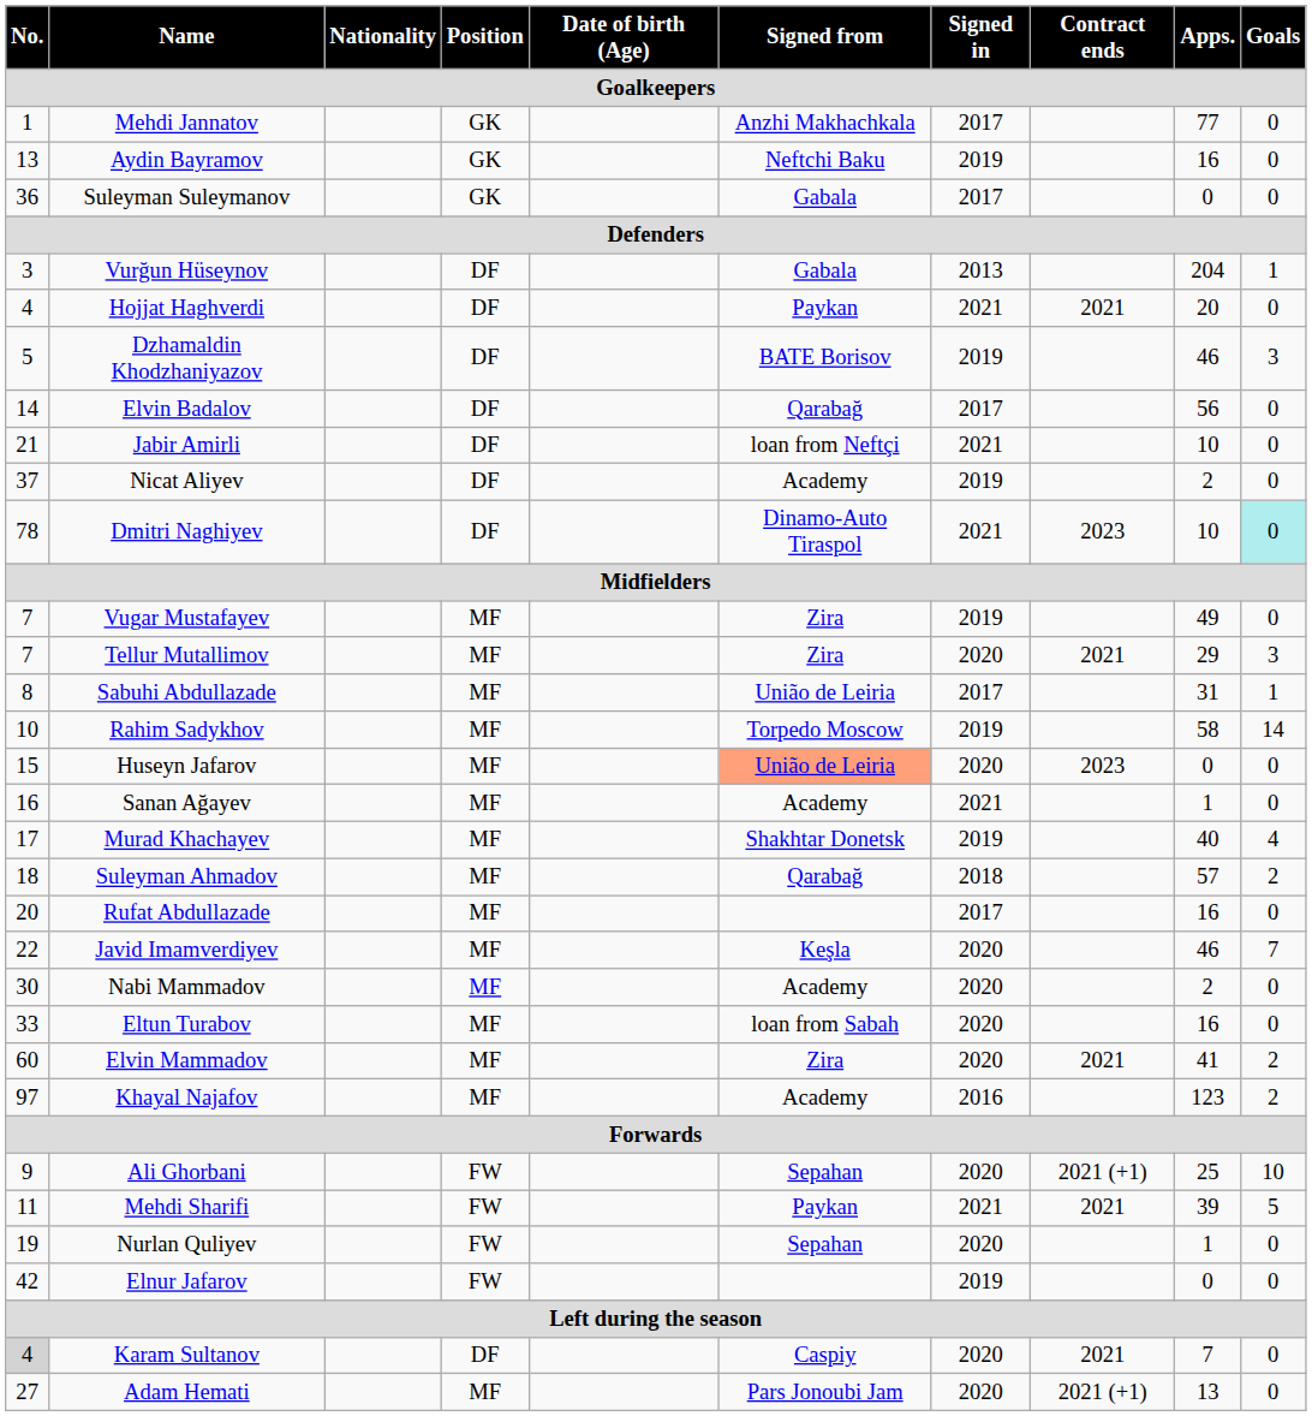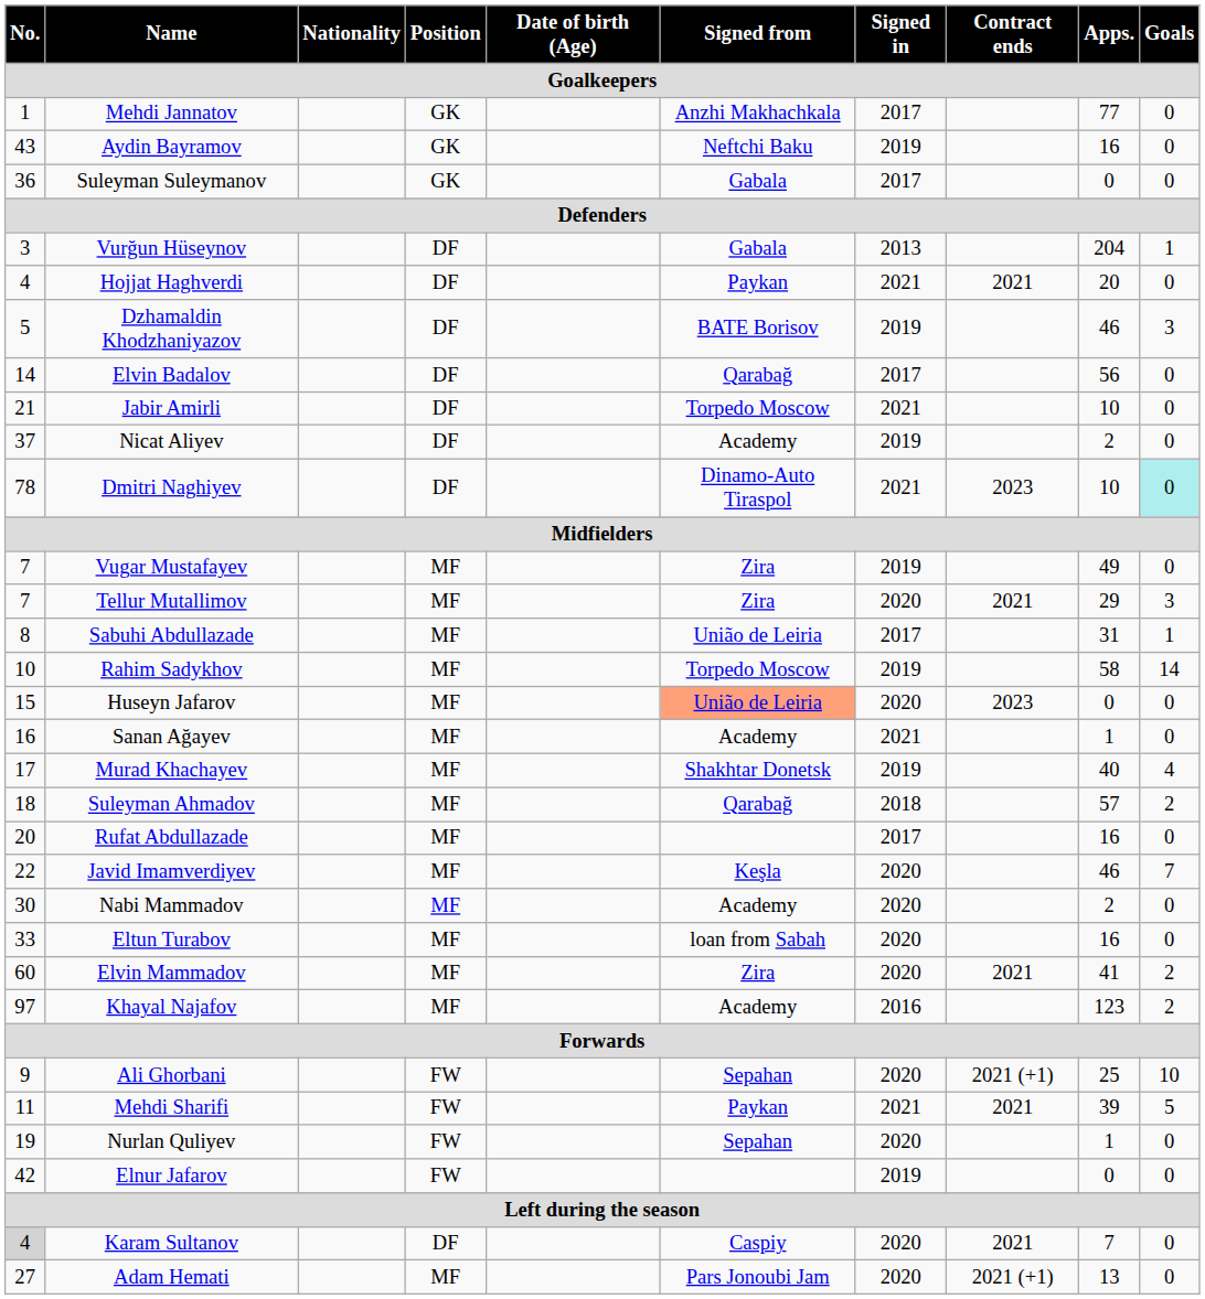 <table class="wikitable"  style="text-align:center; font-size:90%; width:95%;">
 <tr>
 <th style="background:#000000; color:#FFFFFF; text-align:center;">No.</th>
 <th style="background:#000000; color:#FFFFFF; text-align:center;">Name</th>
 <th style="background:#000000; color:#FFFFFF; text-align:center;">Nationality</th>
 <th style="background:#000000; color:#FFFFFF; text-align:center;">Position</th>
 <th style="background:#000000; color:#FFFFFF; text-align:center;">Date of birth (Age)</th>
 <th style="background:#000000; color:#FFFFFF; text-align:center;">Signed from</th>
 <th style="background:#000000; color:#FFFFFF; text-align:center;">Signed in</th>
 <th style="background:#000000; color:#FFFFFF; text-align:center;">Contract ends</th>
 <th style="background:#000000; color:#FFFFFF; text-align:center;">Apps.</th>
 <th style="background:#000000; color:#FFFFFF; text-align:center;">Goals</th>
 </tr>
 <tr>
 <th colspan="11"  style="background:#dcdcdc; text-align:center;">Goalkeepers</th>
 </tr>
 <tr>
 <td>1</td>
 <td><a href='#'>Mehdi Jannatov</a></td>
 <td></td>
 <td>GK</td>
 <td></td>
 <td><a href='#'>Anzhi Makhachkala</a></td>
 <td>2017</td>
 <td></td>
 <td>77</td>
 <td>0</td>
 </tr>
 <tr>
-<td>13</td>
+<td>43</td>
 <td><a href='#'>Aydin Bayramov</a></td>
 <td></td>
 <td>GK</td>
 <td></td>
 <td><a href='#'>Neftchi Baku</a></td>
 <td>2019</td>
 <td></td>
 <td>16</td>
 <td>0</td>
 </tr>
 <tr>
 <td>36</td>
 <td>Suleyman Suleymanov</td>
 <td></td>
 <td>GK</td>
 <td></td>
 <td><a href='#'>Gabala</a></td>
 <td>2017</td>
 <td></td>
 <td>0</td>
 <td>0</td>
 </tr>
 <tr>
 <th colspan="11"  style="background:#dcdcdc; text-align:center;">Defenders</th>
 </tr>
 <tr>
 <td>3</td>
 <td><a href='#'>Vurğun Hüseynov</a></td>
 <td></td>
 <td>DF</td>
 <td></td>
 <td><a href='#'>Gabala</a></td>
 <td>2013</td>
 <td></td>
 <td>204</td>
 <td>1</td>
 </tr>
 <tr>
 <td>4</td>
 <td><a href='#'>Hojjat Haghverdi</a></td>
 <td></td>
 <td>DF</td>
 <td></td>
 <td><a href='#'>Paykan</a></td>
 <td>2021</td>
 <td>2021</td>
 <td>20</td>
 <td>0</td>
 </tr>
 <tr>
 <td>5</td>
 <td><a href='#'>Dzhamaldin Khodzhaniyazov</a></td>
 <td></td>
 <td>DF</td>
 <td></td>
 <td><a href='#'>BATE Borisov</a></td>
 <td>2019</td>
 <td></td>
 <td>46</td>
 <td>3</td>
 </tr>
 <tr>
 <td>14</td>
 <td><a href='#'>Elvin Badalov</a></td>
 <td></td>
 <td>DF</td>
 <td></td>
 <td><a href='#'>Qarabağ</a></td>
 <td>2017</td>
 <td></td>
 <td>56</td>
 <td>0</td>
 </tr>
 <tr>
 <td>21</td>
 <td><a href='#'>Jabir Amirli</a></td>
 <td></td>
 <td>DF</td>
 <td></td>
-<td>loan from <a href='#'>Neftçi</a></td>
+<td><a href='#'>Torpedo Moscow</a></td>
 <td>2021</td>
 <td></td>
 <td>10</td>
 <td>0</td>
 </tr>
 <tr>
 <td>37</td>
 <td>Nicat Aliyev</td>
 <td></td>
 <td>DF</td>
 <td></td>
 <td>Academy</td>
 <td>2019</td>
 <td></td>
 <td>2</td>
 <td>0</td>
 </tr>
 <tr>
 <td>78</td>
 <td><a href='#'>Dmitri Naghiyev</a></td>
 <td></td>
 <td>DF</td>
 <td></td>
 <td><a href='#'>Dinamo-Auto Tiraspol</a></td>
 <td>2021</td>
 <td>2023</td>
 <td>10</td>
 <td style="background: paleturquoise;">0</td>
 </tr>
 <tr>
 <th colspan="11"  style="background:#dcdcdc; text-align:center;">Midfielders</th>
 </tr>
 <tr>
 <td>7</td>
 <td><a href='#'>Vugar Mustafayev</a></td>
 <td></td>
 <td>MF</td>
 <td></td>
 <td><a href='#'>Zira</a></td>
 <td>2019</td>
 <td></td>
 <td>49</td>
 <td>0</td>
 </tr>
 <tr>
 <td>7</td>
 <td><a href='#'>Tellur Mutallimov</a></td>
 <td></td>
 <td>MF</td>
 <td></td>
 <td><a href='#'>Zira</a></td>
 <td>2020</td>
 <td>2021</td>
 <td>29</td>
 <td>3</td>
 </tr>
 <tr>
 <td>8</td>
 <td><a href='#'>Sabuhi Abdullazade</a></td>
 <td></td>
 <td>MF</td>
 <td></td>
 <td><a href='#'>União de Leiria</a></td>
 <td>2017</td>
 <td></td>
 <td>31</td>
 <td>1</td>
 </tr>
 <tr>
 <td>10</td>
 <td><a href='#'>Rahim Sadykhov</a></td>
 <td></td>
 <td>MF</td>
 <td></td>
 <td><a href='#'>Torpedo Moscow</a></td>
 <td>2019</td>
 <td></td>
 <td>58</td>
 <td>14</td>
 </tr>
 <tr>
 <td>15</td>
 <td>Huseyn Jafarov</td>
 <td></td>
 <td>MF</td>
 <td></td>
 <td style="background: lightsalmon;"><a href='#'>União de Leiria</a></td>
 <td>2020</td>
 <td>2023</td>
 <td>0</td>
 <td>0</td>
 </tr>
 <tr>
 <td>16</td>
 <td>Sanan Ağayev</td>
 <td></td>
 <td>MF</td>
 <td></td>
 <td>Academy</td>
 <td>2021</td>
 <td></td>
 <td>1</td>
 <td>0</td>
 </tr>
 <tr>
 <td>17</td>
 <td><a href='#'>Murad Khachayev</a></td>
 <td></td>
 <td>MF</td>
 <td></td>
 <td><a href='#'>Shakhtar Donetsk</a></td>
 <td>2019</td>
 <td></td>
 <td>40</td>
 <td>4</td>
 </tr>
 <tr>
 <td>18</td>
 <td><a href='#'>Suleyman Ahmadov</a></td>
 <td></td>
 <td>MF</td>
 <td></td>
 <td><a href='#'>Qarabağ</a></td>
 <td>2018</td>
 <td></td>
 <td>57</td>
 <td>2</td>
 </tr>
 <tr>
 <td>20</td>
 <td><a href='#'>Rufat Abdullazade</a></td>
 <td></td>
 <td>MF</td>
 <td></td>
 <td></td>
 <td>2017</td>
 <td></td>
 <td>16</td>
 <td>0</td>
 </tr>
 <tr>
 <td>22</td>
 <td><a href='#'>Javid Imamverdiyev</a></td>
 <td></td>
 <td>MF</td>
 <td></td>
 <td><a href='#'>Keşla</a></td>
 <td>2020</td>
 <td></td>
 <td>46</td>
 <td>7</td>
 </tr>
 <tr>
 <td>30</td>
 <td>Nabi Mammadov</td>
 <td></td>
 <td><a href='#'>MF</a></td>
 <td></td>
 <td>Academy</td>
 <td>2020</td>
 <td></td>
 <td>2</td>
 <td>0</td>
 </tr>
 <tr>
 <td>33</td>
 <td><a href='#'>Eltun Turabov</a></td>
 <td></td>
 <td>MF</td>
 <td></td>
 <td>loan from <a href='#'>Sabah</a></td>
 <td>2020</td>
 <td></td>
 <td>16</td>
 <td>0</td>
 </tr>
 <tr>
 <td>60</td>
 <td><a href='#'>Elvin Mammadov</a></td>
 <td></td>
 <td>MF</td>
 <td></td>
 <td><a href='#'>Zira</a></td>
 <td>2020</td>
 <td>2021</td>
 <td>41</td>
 <td>2</td>
 </tr>
 <tr>
 <td>97</td>
 <td><a href='#'>Khayal Najafov</a></td>
 <td></td>
 <td>MF</td>
 <td></td>
 <td>Academy</td>
 <td>2016</td>
 <td></td>
 <td>123</td>
 <td>2</td>
 </tr>
 <tr>
 <th colspan="11"  style="background:#dcdcdc; text-align:center;">Forwards</th>
 </tr>
 <tr>
 <td>9</td>
 <td><a href='#'>Ali Ghorbani</a></td>
 <td></td>
 <td>FW</td>
 <td></td>
 <td><a href='#'>Sepahan</a></td>
 <td>2020</td>
 <td>2021 (+1)</td>
 <td>25</td>
 <td>10</td>
 </tr>
 <tr>
 <td>11</td>
 <td><a href='#'>Mehdi Sharifi</a></td>
 <td></td>
 <td>FW</td>
 <td></td>
 <td><a href='#'>Paykan</a></td>
 <td>2021</td>
 <td>2021</td>
 <td>39</td>
 <td>5</td>
 </tr>
 <tr>
 <td>19</td>
 <td>Nurlan Quliyev</td>
 <td></td>
 <td>FW</td>
 <td></td>
 <td><a href='#'>Sepahan</a></td>
 <td>2020</td>
 <td></td>
 <td>1</td>
 <td>0</td>
 </tr>
 <tr>
 <td>42</td>
 <td><a href='#'>Elnur Jafarov</a></td>
 <td></td>
 <td>FW</td>
 <td></td>
 <td></td>
 <td>2019</td>
 <td></td>
 <td>0</td>
 <td>0</td>
 </tr>
 <tr>
 <th colspan="11"  style="background:#dcdcdc; text-align:center;">Left during the season</th>
 </tr>
 <tr>
 <td style="background: lightgrey;">4</td>
 <td><a href='#'>Karam Sultanov</a></td>
 <td></td>
 <td>DF</td>
 <td></td>
 <td><a href='#'>Caspiy</a></td>
 <td>2020</td>
 <td>2021</td>
 <td>7</td>
 <td>0</td>
 </tr>
 <tr>
 <td>27</td>
 <td><a href='#'>Adam Hemati</a></td>
 <td></td>
 <td>MF</td>
 <td></td>
 <td><a href='#'>Pars Jonoubi Jam</a></td>
 <td>2020</td>
 <td>2021 (+1)</td>
 <td>13</td>
 <td>0</td>
 </tr>
 </table>
